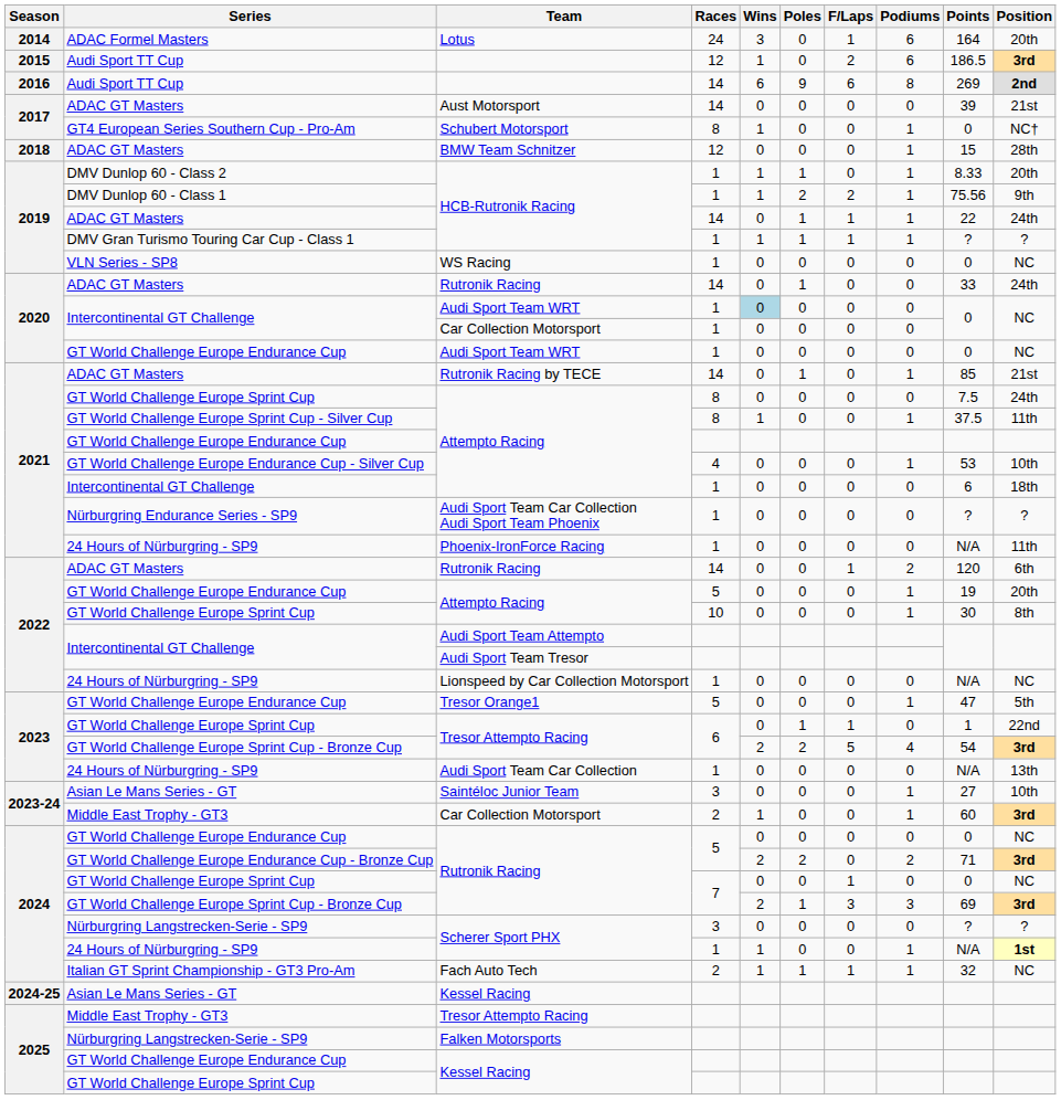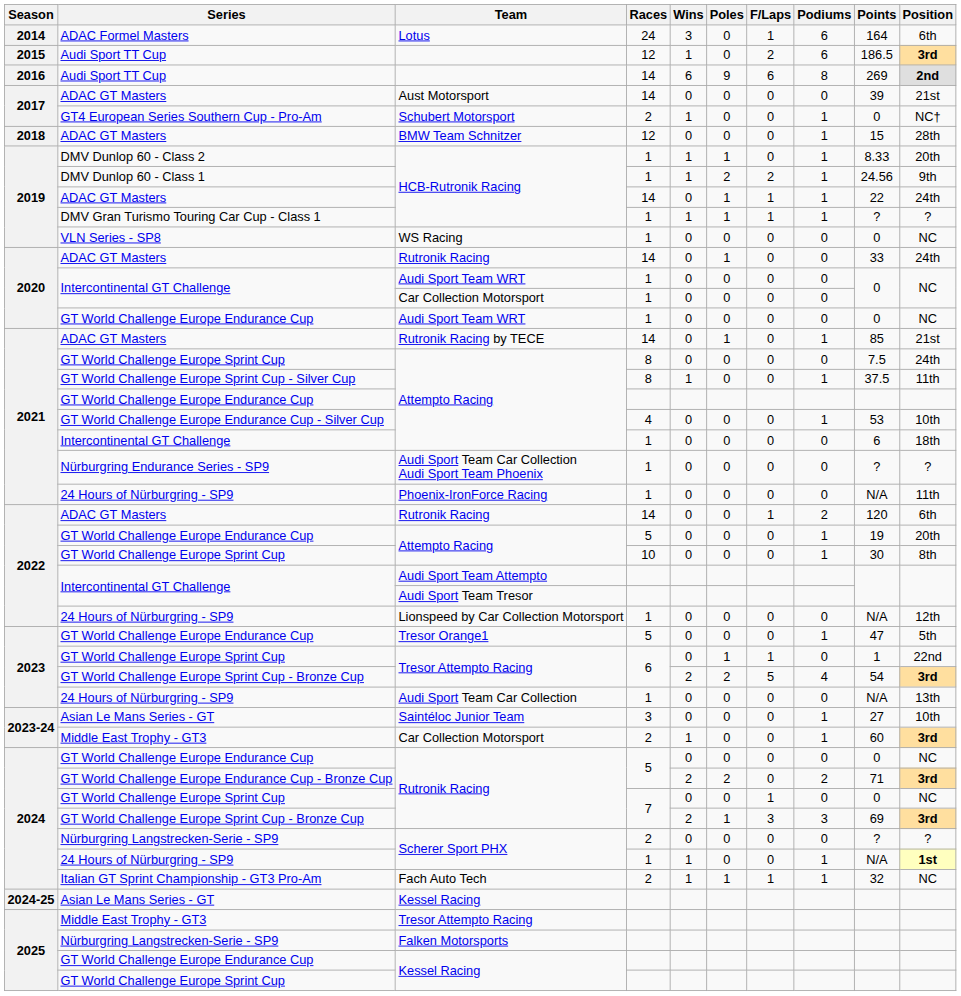 <table class="wikitable" style="font-size: 90%; text-align:center">
 <tr>
 <th>Season</th>
 <th>Series</th>
 <th>Team</th>
 <th>Races</th>
 <th>Wins</th>
 <th>Poles</th>
 <th>F/Laps</th>
 <th>Podiums</th>
 <th>Points</th>
 <th>Position</th>
 </tr>
 <tr>
 <th>2014</th>
 <td align=left><a href='#'>ADAC Formel Masters</a></td>
 <td align=left><a href='#'>Lotus</a></td>
 <td>24</td>
 <td>3</td>
 <td>0</td>
 <td>1</td>
 <td>6</td>
 <td>164</td>
-<td>20th</td>
+<td>6th</td>
 </tr>
 <tr>
 <th>2015</th>
 <td align=left><a href='#'>Audi Sport TT Cup</a></td>
 <td align="left"></td>
 <td>12</td>
 <td>1</td>
 <td>0</td>
 <td>2</td>
 <td>6</td>
 <td>186.5</td>
 <td style="background:#FFDF9F;"><strong>3rd</strong></td>
 </tr>
 <tr>
 <th>2016</th>
 <td align=left><a href='#'>Audi Sport TT Cup</a></td>
 <td></td>
 <td>14</td>
 <td>6</td>
 <td>9</td>
 <td>6</td>
 <td>8</td>
 <td>269</td>
 <td style="background:#DFDFDF;"><strong>2nd</strong></td>
 </tr>
 <tr>
 <th rowspan=2>2017</th>
 <td align=left><a href='#'>ADAC GT Masters</a></td>
 <td align=left>Aust Motorsport</td>
 <td>14</td>
 <td>0</td>
 <td>0</td>
 <td>0</td>
 <td>0</td>
 <td>39</td>
 <td>21st</td>
 </tr>
 <tr>
 <td align=left><a href='#'>GT4 European Series Southern Cup - Pro-Am</a></td>
 <td align=left><a href='#'>Schubert Motorsport</a></td>
-<td>8</td>
+<td>2</td>
 <td>1</td>
 <td>0</td>
 <td>0</td>
 <td>1</td>
 <td>0</td>
 <td>NC†</td>
 </tr>
 <tr>
 <th>2018</th>
 <td align=left><a href='#'>ADAC GT Masters</a></td>
 <td align=left><a href='#'>BMW Team Schnitzer</a></td>
 <td>12</td>
 <td>0</td>
 <td>0</td>
 <td>0</td>
 <td>1</td>
 <td>15</td>
 <td>28th</td>
 </tr>
 <tr>
 <th rowspan=5>2019</th>
 <td align=left>DMV Dunlop 60 - Class 2</td>
 <td rowspan=4 align=left><a href='#'>HCB-Rutronik Racing</a></td>
 <td>1</td>
 <td>1</td>
 <td>1</td>
 <td>0</td>
 <td>1</td>
 <td>8.33</td>
 <td>20th</td>
 </tr>
 <tr>
 <td align=left>DMV Dunlop 60 - Class 1</td>
 <td>1</td>
 <td>1</td>
 <td>2</td>
 <td>2</td>
 <td>1</td>
-<td>75.56</td>
+<td>24.56</td>
 <td>9th</td>
 </tr>
 <tr>
 <td align=left><a href='#'>ADAC GT Masters</a></td>
 <td>14</td>
 <td>0</td>
 <td>1</td>
 <td>1</td>
 <td>1</td>
 <td>22</td>
 <td>24th</td>
 </tr>
 <tr>
 <td align=left>DMV Gran Turismo Touring Car Cup - Class 1</td>
 <td>1</td>
 <td>1</td>
 <td>1</td>
 <td>1</td>
 <td>1</td>
 <td>?</td>
 <td>?</td>
 </tr>
 <tr>
 <td align=left><a href='#'>VLN Series - SP8</a></td>
 <td align=left>WS Racing</td>
 <td>1</td>
 <td>0</td>
 <td>0</td>
 <td>0</td>
 <td>0</td>
 <td>0</td>
 <td>NC</td>
 </tr>
 <tr>
 <th rowspan="4">2020</th>
 <td align=left><a href='#'>ADAC GT Masters</a></td>
 <td align=left><a href='#'>Rutronik Racing</a></td>
 <td>14</td>
 <td>0</td>
 <td>1</td>
 <td>0</td>
 <td>0</td>
 <td>33</td>
 <td>24th</td>
 </tr>
 <tr>
 <td rowspan="2" align="left"><a href='#'>Intercontinental GT Challenge</a></td>
 <td align=left><a href='#'>Audi Sport Team WRT</a></td>
 <td>1</td>
-<td style="background: lightblue;">0</td>
+<td>0</td>
 <td>0</td>
 <td>0</td>
 <td>0</td>
 <td rowspan="2">0</td>
 <td rowspan="2">NC</td>
 </tr>
 <tr>
 <td align=left>Car Collection Motorsport</td>
 <td>1</td>
 <td>0</td>
 <td>0</td>
 <td>0</td>
 <td>0</td>
 </tr>
 <tr>
 <td align="left"><a href='#'>GT World Challenge Europe Endurance Cup</a></td>
 <td align="left"><a href='#'>Audi Sport Team WRT</a></td>
 <td>1</td>
 <td>0</td>
 <td>0</td>
 <td>0</td>
 <td>0</td>
 <td>0</td>
 <td>NC</td>
 </tr>
 <tr>
 <th rowspan="8">2021</th>
 <td align="left"><a href='#'>ADAC GT Masters</a></td>
 <td align="left"><a href='#'>Rutronik Racing</a> by TECE</td>
 <td>14</td>
 <td>0</td>
 <td>1</td>
 <td>0</td>
 <td>1</td>
 <td>85</td>
 <td>21st</td>
 </tr>
 <tr>
 <td align=left><a href='#'>GT World Challenge Europe Sprint Cup</a></td>
 <td rowspan="5" align=left><a href='#'>Attempto Racing</a></td>
 <td>8</td>
 <td>0</td>
 <td>0</td>
 <td>0</td>
 <td>0</td>
 <td>7.5</td>
 <td>24th</td>
 </tr>
 <tr>
 <td align="left"><a href='#'>GT World Challenge Europe Sprint Cup - Silver Cup</a></td>
 <td>8</td>
 <td>1</td>
 <td>0</td>
 <td>0</td>
 <td>1</td>
 <td>37.5</td>
 <td>11th</td>
 </tr>
 <tr>
 <td align=left><a href='#'>GT World Challenge Europe Endurance Cup</a></td>
 <td></td>
 <td></td>
 <td></td>
 <td></td>
 <td></td>
 <td></td>
 <td></td>
 </tr>
 <tr>
 <td align="left"><a href='#'>GT World Challenge Europe Endurance Cup - Silver Cup</a></td>
 <td>4</td>
 <td>0</td>
 <td>0</td>
 <td>0</td>
 <td>1</td>
 <td>53</td>
 <td>10th</td>
 </tr>
 <tr>
 <td align=left><a href='#'>Intercontinental GT Challenge</a></td>
 <td>1</td>
 <td>0</td>
 <td>0</td>
 <td>0</td>
 <td>0</td>
 <td>6</td>
 <td>18th</td>
 </tr>
 <tr>
 <td align=left><a href='#'>Nürburgring Endurance Series - SP9</a></td>
 <td align=left><a href='#'>Audi Sport</a> Team Car Collection<br><a href='#'>Audi Sport Team Phoenix</a></td>
 <td>1</td>
 <td>0</td>
 <td>0</td>
 <td>0</td>
 <td>0</td>
 <td>?</td>
 <td>?</td>
 </tr>
 <tr>
 <td align=left><a href='#'>24 Hours of Nürburgring - SP9</a></td>
 <td align=left><a href='#'>Phoenix-IronForce Racing</a></td>
 <td>1</td>
 <td>0</td>
 <td>0</td>
 <td>0</td>
 <td>0</td>
 <td>N/A</td>
 <td>11th</td>
 </tr>
 <tr>
 <th rowspan="6">2022</th>
 <td align="left"><a href='#'>ADAC GT Masters</a></td>
 <td align="left"><a href='#'>Rutronik Racing</a></td>
 <td>14</td>
 <td>0</td>
 <td>0</td>
 <td>1</td>
 <td>2</td>
 <td>120</td>
 <td>6th</td>
 </tr>
 <tr>
 <td align=left><a href='#'>GT World Challenge Europe Endurance Cup</a></td>
 <td rowspan="2" align=left><a href='#'>Attempto Racing</a></td>
 <td>5</td>
 <td>0</td>
 <td>0</td>
 <td>0</td>
 <td>1</td>
 <td>19</td>
 <td>20th</td>
 </tr>
 <tr>
 <td align="left"><a href='#'>GT World Challenge Europe Sprint Cup</a></td>
 <td>10</td>
 <td>0</td>
 <td>0</td>
 <td>0</td>
 <td>1</td>
 <td>30</td>
 <td>8th</td>
 </tr>
 <tr>
 <td rowspan="2" align="left"><a href='#'>Intercontinental GT Challenge</a></td>
 <td align=left><a href='#'>Audi Sport Team Attempto</a></td>
 <td></td>
 <td></td>
 <td></td>
 <td></td>
 <td></td>
 <td rowspan="2"></td>
 <td rowspan="2"></td>
 </tr>
 <tr>
 <td align=left><a href='#'>Audi Sport</a> Team Tresor</td>
 <td></td>
 <td></td>
 <td></td>
 <td></td>
 <td></td>
 </tr>
 <tr>
 <td align=left><a href='#'>24 Hours of Nürburgring - SP9</a></td>
 <td align=left>Lionspeed by Car Collection Motorsport</td>
 <td>1</td>
 <td>0</td>
 <td>0</td>
 <td>0</td>
 <td>0</td>
 <td>N/A</td>
-<td>NC</td>
+<td>12th</td>
 </tr>
 <tr>
 <th rowspan="4">2023</th>
 <td align=left><a href='#'>GT World Challenge Europe Endurance Cup</a></td>
 <td align=left><a href='#'>Tresor Orange1</a></td>
 <td>5</td>
 <td>0</td>
 <td>0</td>
 <td>0</td>
 <td>1</td>
 <td>47</td>
 <td>5th</td>
 </tr>
 <tr>
 <td align=left><a href='#'>GT World Challenge Europe Sprint Cup</a></td>
 <td rowspan=2 align=left><a href='#'>Tresor Attempto Racing</a></td>
 <td rowspan=2>6</td>
 <td>0</td>
 <td>1</td>
 <td>1</td>
 <td>0</td>
 <td>1</td>
 <td>22nd</td>
 </tr>
 <tr>
 <td align=left><a href='#'>GT World Challenge Europe Sprint Cup - Bronze Cup</a></td>
 <td>2</td>
 <td>2</td>
 <td>5</td>
 <td>4</td>
 <td>54</td>
 <td style="background:#FFDF9F;"><strong>3rd</strong></td>
 </tr>
 <tr>
 <td align=left><a href='#'>24 Hours of Nürburgring - SP9</a></td>
 <td align=left><a href='#'>Audi Sport</a> Team Car Collection</td>
 <td>1</td>
 <td>0</td>
 <td>0</td>
 <td>0</td>
 <td>0</td>
 <td>N/A</td>
 <td>13th</td>
 </tr>
 <tr>
 <th rowspan="2">2023-24</th>
 <td align=left><a href='#'>Asian Le Mans Series - GT</a></td>
 <td align=left><a href='#'>Saintéloc Junior Team</a></td>
 <td>3</td>
 <td>0</td>
 <td>0</td>
 <td>0</td>
 <td>1</td>
 <td>27</td>
 <td>10th</td>
 </tr>
 <tr>
 <td align=left><a href='#'>Middle East Trophy - GT3</a></td>
 <td align=left>Car Collection Motorsport</td>
 <td>2</td>
 <td>1</td>
 <td>0</td>
 <td>0</td>
 <td>1</td>
 <td>60</td>
 <td style="background:#FFDF9F;"><strong>3rd</strong></td>
 </tr>
 <tr>
 <th rowspan="7">2024</th>
 <td align=left><a href='#'>GT World Challenge Europe Endurance Cup</a></td>
 <td rowspan="4" align="left"><a href='#'>Rutronik Racing</a></td>
 <td rowspan=2>5</td>
 <td>0</td>
 <td>0</td>
 <td>0</td>
 <td>0</td>
 <td>0</td>
 <td>NC</td>
 </tr>
 <tr>
 <td align=left><a href='#'>GT World Challenge Europe Endurance Cup - Bronze Cup</a></td>
 <td>2</td>
 <td>2</td>
 <td>0</td>
 <td>2</td>
 <td>71</td>
 <td style="background:#FFDF9F;"><strong>3rd</strong></td>
 </tr>
 <tr>
 <td align=left><a href='#'>GT World Challenge Europe Sprint Cup</a></td>
 <td rowspan=2>7</td>
 <td>0</td>
 <td>0</td>
 <td>1</td>
 <td>0</td>
 <td>0</td>
 <td>NC</td>
 </tr>
 <tr>
 <td align=left><a href='#'>GT World Challenge Europe Sprint Cup - Bronze Cup</a></td>
 <td>2</td>
 <td>1</td>
 <td>3</td>
 <td>3</td>
 <td>69</td>
 <td style="background:#FFDF9F;"><strong>3rd</strong></td>
 </tr>
 <tr>
 <td align=left><a href='#'>Nürburgring Langstrecken-Serie - SP9</a></td>
 <td rowspan="2" align="left"><a href='#'>Scherer Sport PHX</a></td>
-<td>3</td>
+<td>2</td>
 <td>0</td>
 <td>0</td>
 <td>0</td>
 <td>0</td>
 <td>?</td>
 <td>?</td>
 </tr>
 <tr>
 <td align=left><a href='#'>24 Hours of Nürburgring - SP9</a></td>
 <td>1</td>
 <td>1</td>
 <td>0</td>
 <td>0</td>
 <td>1</td>
 <td>N/A</td>
 <td style="background:#FFFFBF;"><strong>1st</strong></td>
 </tr>
 <tr>
 <td align=left><a href='#'>Italian GT Sprint Championship - GT3 Pro-Am</a></td>
 <td align=left>Fach Auto Tech</td>
 <td>2</td>
 <td>1</td>
 <td>1</td>
 <td>1</td>
 <td>1</td>
 <td>32</td>
 <td>NC</td>
 </tr>
 <tr>
 <th>2024-25</th>
 <td align=left><a href='#'>Asian Le Mans Series - GT</a></td>
 <td align=left><a href='#'>Kessel Racing</a></td>
 <td></td>
 <td></td>
 <td></td>
 <td></td>
 <td></td>
 <td></td>
 <td></td>
 </tr>
 <tr>
 <th rowspan="4">2025</th>
 <td align=left><a href='#'>Middle East Trophy - GT3</a></td>
 <td align=left><a href='#'>Tresor Attempto Racing</a></td>
 <td></td>
 <td></td>
 <td></td>
 <td></td>
 <td></td>
 <td></td>
 <td></td>
 </tr>
 <tr>
 <td align=left><a href='#'>Nürburgring Langstrecken-Serie - SP9</a></td>
 <td align=left><a href='#'>Falken Motorsports</a></td>
 <td></td>
 <td></td>
 <td></td>
 <td></td>
 <td></td>
 <td></td>
 <td></td>
 </tr>
 <tr>
 <td align=left><a href='#'>GT World Challenge Europe Endurance Cup</a></td>
 <td rowspan="2" align="left"><a href='#'>Kessel Racing</a></td>
 <td></td>
 <td></td>
 <td></td>
 <td></td>
 <td></td>
 <td></td>
 <td></td>
 </tr>
 <tr>
 <td align=left><a href='#'>GT World Challenge Europe Sprint Cup</a></td>
 <td></td>
 <td></td>
 <td></td>
 <td></td>
 <td></td>
 <td></td>
 <td></td>
 </tr>
 </table>
